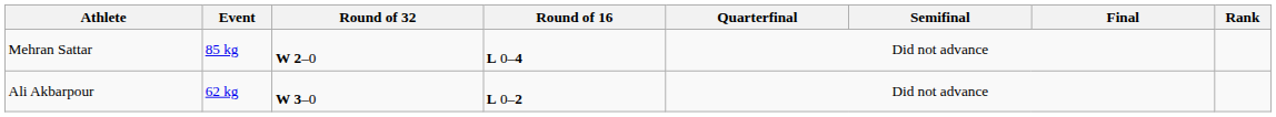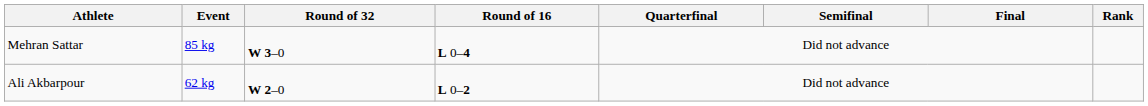 <table class="wikitable" width="98%" style="text-align:left; font-size:90%">
 <tr>
 <th width="14%">Athlete</th>
 <th width="5%">Event</th>
 <th width="15%">Round of 32</th>
 <th width="13%">Round of 16</th>
 <th width="13%">Quarterfinal</th>
 <th width="13%">Semifinal</th>
 <th width="13%">Final</th>
 <th width="4%">Rank</th>
 </tr>
 <tr>
 <td>Mehran Sattar</td>
 <td><a href='#'>85 kg</a></td>
-<td><br><strong>W</strong> <strong>2</strong>–0</td>
+<td><br><strong>W</strong> <strong>3</strong>–0</td>
 <td><br><strong>L</strong> 0–<strong>4</strong></td>
 <td align=center colspan=3>Did not advance</td>
 <td align=center></td>
 </tr>
 <tr>
 <td>Ali Akbarpour</td>
 <td><a href='#'>62 kg</a></td>
-<td><br><strong>W</strong> <strong>3</strong>–0</td>
+<td><br><strong>W</strong> <strong>2</strong>–0</td>
 <td><br><strong>L</strong> 0–<strong>2</strong></td>
 <td align=center colspan=3>Did not advance</td>
 <td align=center></td>
 </tr>
 </table>
